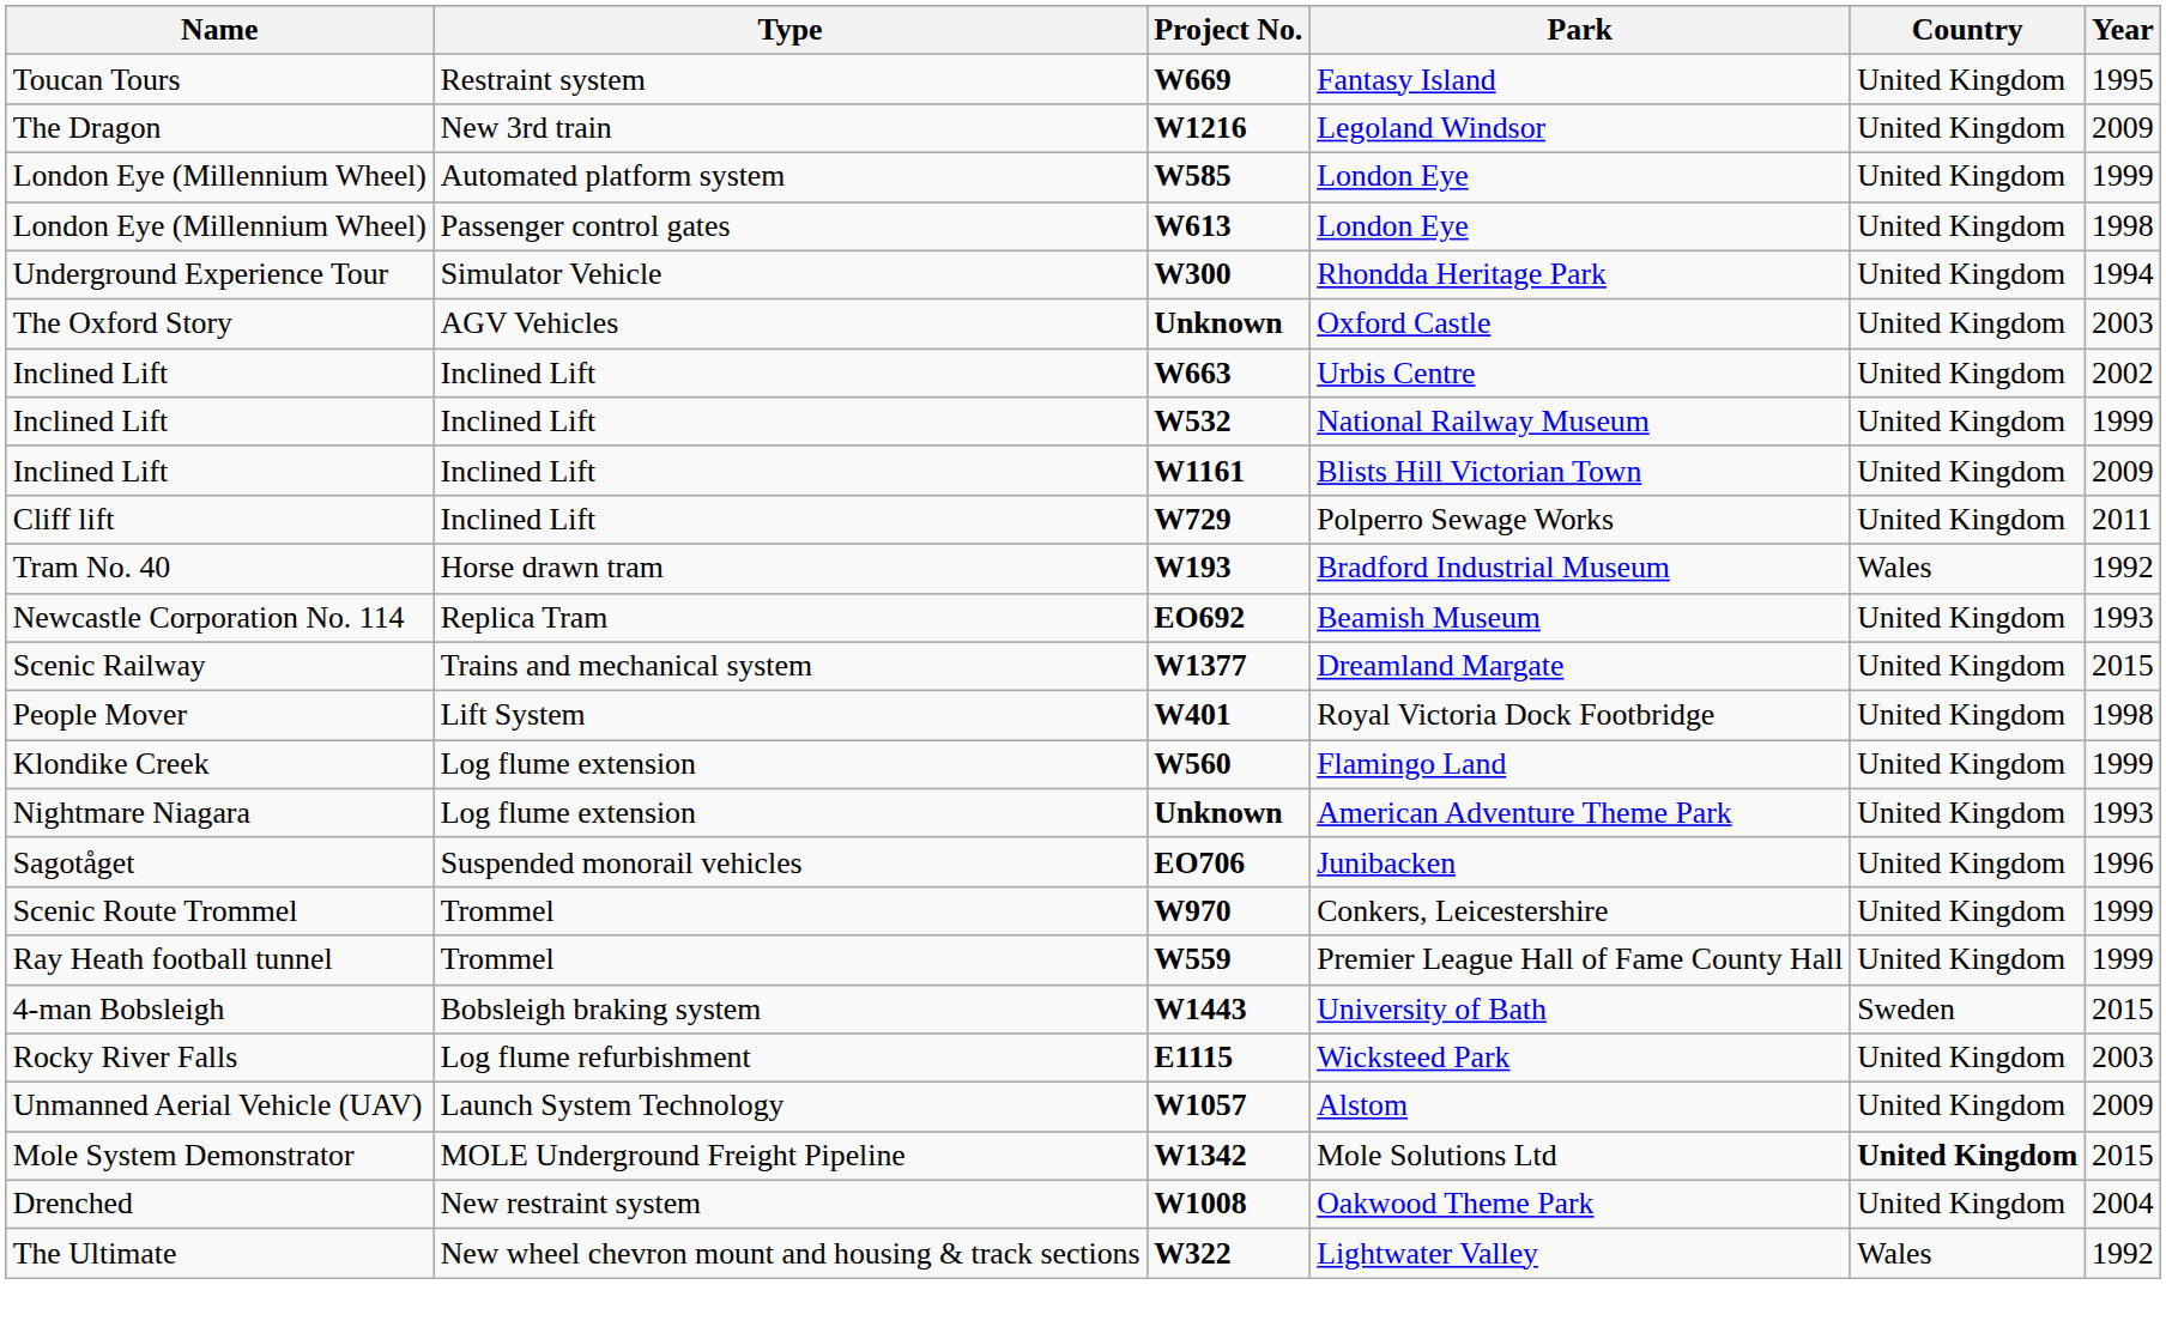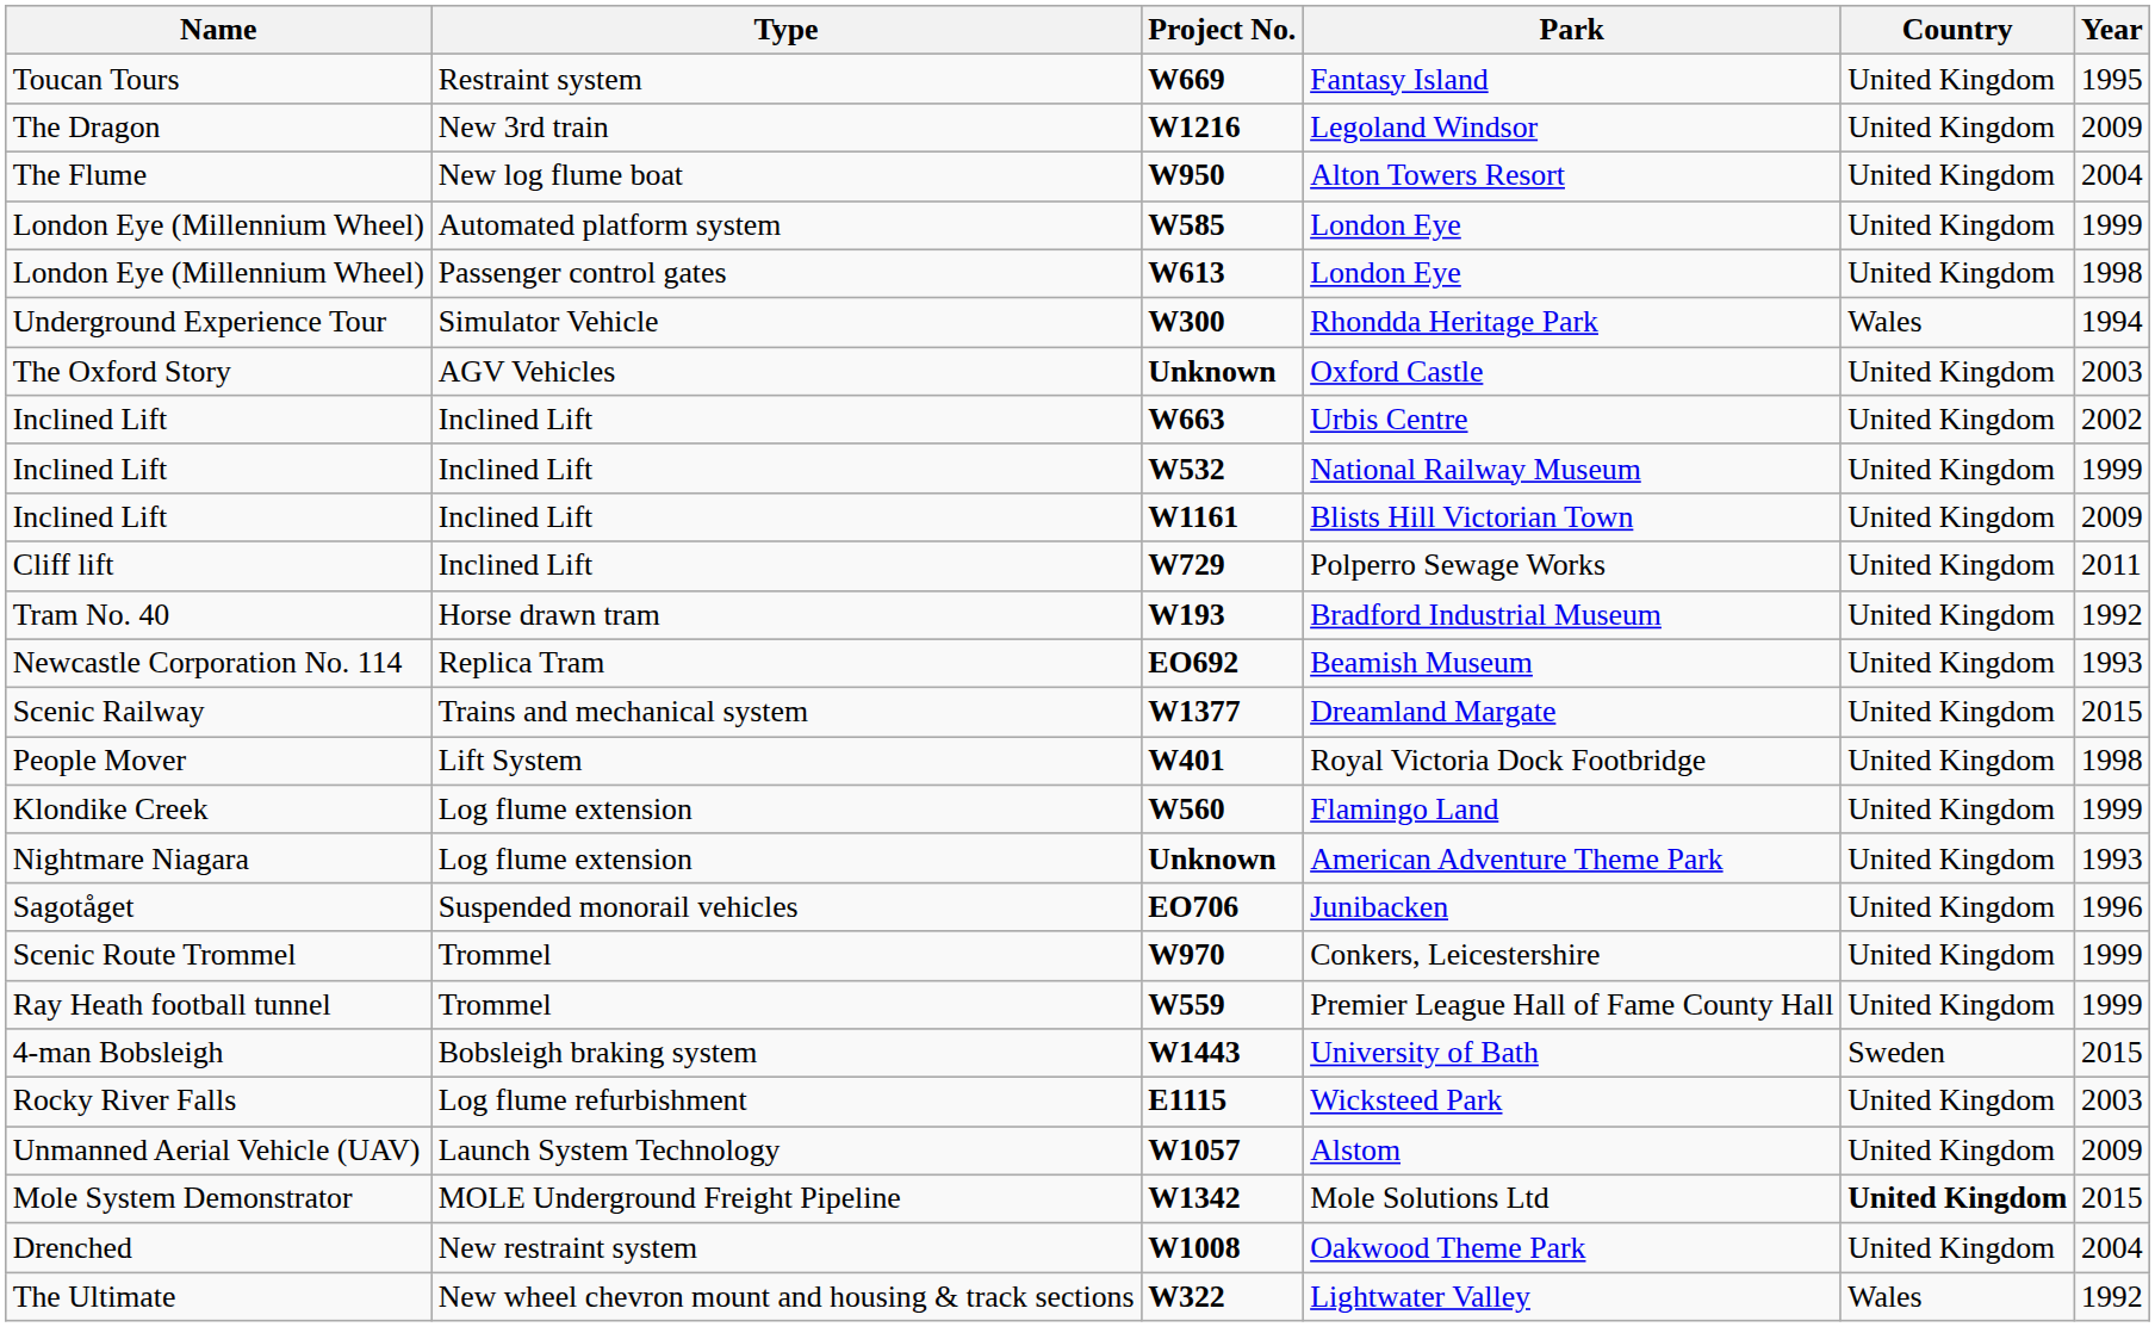 <table class="wikitable">
 <tr>
 <th>Name</th>
 <th>Type</th>
 <th>Project No.</th>
 <th>Park</th>
 <th>Country</th>
 <th>Year</th>
 </tr>
 <tr>
 <td>Toucan Tours</td>
 <td>Restraint system</td>
 <td><strong>W669</strong></td>
 <td><a href='#'>Fantasy Island</a></td>
 <td> United Kingdom</td>
 <td>1995</td>
 </tr>
 <tr>
 <td>The Dragon</td>
 <td>New 3rd train</td>
 <td><strong>W1216</strong></td>
 <td><a href='#'>Legoland Windsor</a></td>
 <td> United Kingdom</td>
 <td>2009</td>
 </tr>
 <tr>
+<td>The Flume</td>
+<td>New log flume boat</td>
+<td><strong>W950</strong></td>
+<td><a href='#'>Alton Towers Resort</a></td>
+<td> United Kingdom</td>
+<td>2004</td>
+</tr>
+<tr>
 <td>London Eye (Millennium Wheel)</td>
 <td>Automated platform system</td>
 <td><strong>W585</strong></td>
 <td><a href='#'>London Eye</a></td>
 <td> United Kingdom</td>
 <td>1999</td>
 </tr>
 <tr>
 <td>London Eye (Millennium Wheel)</td>
 <td>Passenger control gates</td>
 <td><strong>W613</strong></td>
 <td><a href='#'>London Eye</a></td>
 <td> United Kingdom</td>
 <td>1998</td>
 </tr>
 <tr>
 <td>Underground Experience Tour</td>
 <td>Simulator Vehicle</td>
 <td><strong>W300</strong></td>
 <td><a href='#'>Rhondda Heritage Park</a></td>
-<td> United Kingdom</td>
+<td> Wales</td>
 <td>1994</td>
 </tr>
 <tr>
 <td>The Oxford Story</td>
 <td>AGV Vehicles</td>
 <td><strong>Unknown</strong></td>
 <td><a href='#'>Oxford Castle</a></td>
 <td> United Kingdom</td>
 <td>2003</td>
 </tr>
 <tr>
 <td>Inclined Lift</td>
 <td>Inclined Lift</td>
 <td><strong>W663</strong></td>
 <td><a href='#'>Urbis Centre</a></td>
 <td> United Kingdom</td>
 <td>2002</td>
 </tr>
 <tr>
 <td>Inclined Lift</td>
 <td>Inclined Lift</td>
 <td><strong>W532</strong></td>
 <td><a href='#'>National Railway Museum</a></td>
 <td> United Kingdom</td>
 <td>1999</td>
 </tr>
 <tr>
 <td>Inclined Lift</td>
 <td>Inclined Lift</td>
 <td><strong>W1161</strong></td>
 <td><a href='#'>Blists Hill Victorian Town</a></td>
 <td> United Kingdom</td>
 <td>2009</td>
 </tr>
 <tr>
 <td>Cliff lift</td>
 <td>Inclined Lift</td>
 <td><strong>W729</strong></td>
 <td>Polperro Sewage Works</td>
 <td> United Kingdom</td>
 <td>2011</td>
 </tr>
 <tr>
 <td>Tram No. 40</td>
 <td>Horse drawn tram</td>
 <td><strong>W193</strong></td>
 <td><a href='#'>Bradford Industrial Museum</a></td>
-<td> Wales</td>
+<td> United Kingdom</td>
 <td>1992</td>
 </tr>
 <tr>
 <td>Newcastle Corporation No. 114</td>
 <td>Replica Tram</td>
 <td><strong>EO692</strong></td>
 <td><a href='#'>Beamish Museum</a></td>
 <td> United Kingdom</td>
 <td>1993</td>
 </tr>
 <tr>
 <td>Scenic Railway</td>
 <td>Trains and mechanical system</td>
 <td><strong>W1377</strong></td>
 <td><a href='#'>Dreamland Margate</a></td>
 <td> United Kingdom</td>
 <td>2015</td>
 </tr>
 <tr>
 <td>People Mover</td>
 <td>Lift System</td>
 <td><strong>W401</strong></td>
 <td>Royal Victoria Dock Footbridge</td>
 <td> United Kingdom</td>
 <td>1998</td>
 </tr>
 <tr>
 <td>Klondike Creek</td>
 <td>Log flume extension</td>
 <td><strong>W560</strong></td>
 <td><a href='#'>Flamingo Land</a></td>
 <td> United Kingdom</td>
 <td>1999</td>
 </tr>
 <tr>
 <td>Nightmare Niagara</td>
 <td>Log flume extension</td>
 <td><strong>Unknown</strong></td>
 <td><a href='#'>American Adventure Theme Park</a></td>
 <td> United Kingdom</td>
 <td>1993</td>
 </tr>
 <tr>
 <td>Sagotåget</td>
 <td>Suspended monorail vehicles</td>
 <td><strong>EO706</strong></td>
 <td><a href='#'>Junibacken</a></td>
 <td> United Kingdom</td>
 <td>1996</td>
 </tr>
 <tr>
 <td>Scenic Route Trommel</td>
 <td>Trommel</td>
 <td><strong>W970</strong></td>
 <td>Conkers, Leicestershire</td>
 <td> United Kingdom</td>
 <td>1999</td>
 </tr>
 <tr>
 <td>Ray Heath football tunnel</td>
 <td>Trommel</td>
 <td><strong>W559</strong></td>
 <td>Premier League Hall of Fame County Hall</td>
 <td> United Kingdom</td>
 <td>1999</td>
 </tr>
 <tr>
 <td>4-man Bobsleigh</td>
 <td>Bobsleigh braking system</td>
 <td><strong>W1443</strong></td>
 <td><a href='#'>University of Bath</a></td>
 <td> Sweden</td>
 <td>2015</td>
 </tr>
 <tr>
 <td>Rocky River Falls</td>
 <td>Log flume refurbishment</td>
 <td><strong>E1115</strong></td>
 <td><a href='#'>Wicksteed Park</a></td>
 <td> United Kingdom</td>
 <td>2003</td>
 </tr>
 <tr>
 <td>Unmanned Aerial Vehicle (UAV)</td>
 <td>Launch System Technology</td>
 <td><strong>W1057</strong></td>
 <td><a href='#'>Alstom</a></td>
 <td> United Kingdom</td>
 <td>2009</td>
 </tr>
 <tr>
 <td>Mole System Demonstrator</td>
 <td>MOLE Underground Freight Pipeline</td>
 <td><strong>W1342</strong></td>
 <td>Mole Solutions Ltd</td>
 <td><strong> United Kingdom</strong></td>
 <td>2015</td>
 </tr>
 <tr>
 <td>Drenched</td>
 <td>New restraint system</td>
 <td><strong>W1008</strong></td>
 <td><a href='#'>Oakwood Theme Park</a></td>
 <td> United Kingdom</td>
 <td>2004</td>
 </tr>
 <tr>
 <td>The Ultimate</td>
 <td>New wheel chevron mount and housing & track sections</td>
 <td><strong>W322</strong></td>
 <td><a href='#'>Lightwater Valley</a></td>
 <td> Wales</td>
 <td>1992</td>
 </tr>
 </table>
